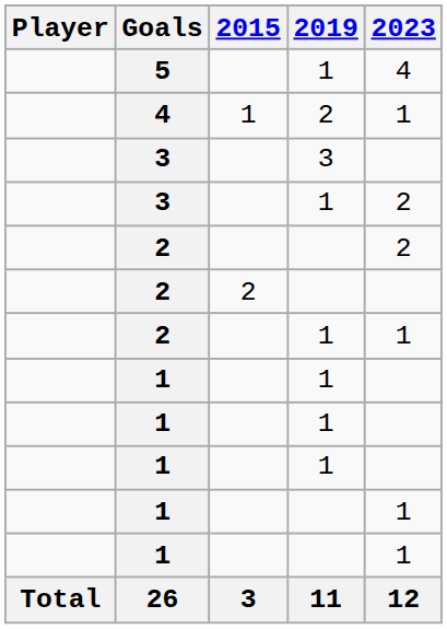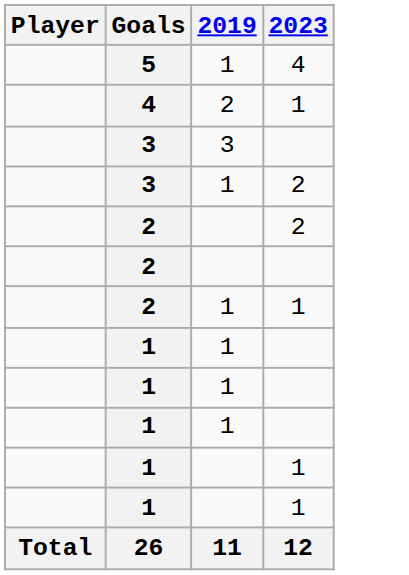 <table class="wikitable sortable" style="text-align:center;">
 <tr>
 <th>Player</th>
 <th>Goals</th>
-<th><a href='#'>2015</a></th>
 <th><a href='#'>2019</a></th>
 <th><a href='#'>2023</a></th>
 </tr>
 <tr>
 <td align="left"></td>
 <th>5</th>
-<td></td>
 <td>1</td>
 <td>4</td>
 </tr>
 <tr>
 <td align="left"></td>
 <th>4</th>
-<td>1</td>
 <td>2</td>
 <td>1</td>
 </tr>
 <tr>
 <td align="left"></td>
 <th>3</th>
-<td></td>
 <td>3</td>
 <td></td>
 </tr>
 <tr>
 <td align="left"></td>
 <th>3</th>
-<td></td>
 <td>1</td>
 <td>2</td>
 </tr>
 <tr>
 <td align="left"></td>
 <th>2</th>
 <td></td>
-<td></td>
 <td>2</td>
 </tr>
 <tr>
 <td align="left"></td>
 <th>2</th>
-<td>2</td>
 <td></td>
 <td></td>
 </tr>
 <tr>
 <td align="left"></td>
 <th>2</th>
-<td></td>
 <td>1</td>
 <td>1</td>
 </tr>
 <tr>
 <td align="left"></td>
 <th>1</th>
+<td>1</td>
 <td></td>
+</tr>
+<tr>
+<td align="left"></td>
+<th>1</th>
+<td>1</td>
+<td></td>
+</tr>
+<tr>
+<td align="left"></td>
+<th>1</th>
 <td>1</td>
 <td></td>
 </tr>
 <tr>
 <td align="left"></td>
 <th>1</th>
 <td></td>
 <td>1</td>
-<td></td>
 </tr>
 <tr>
 <td align="left"></td>
 <th>1</th>
 <td></td>
 <td>1</td>
-<td></td>
-</tr>
-<tr>
-<td align="left"></td>
-<th>1</th>
-<td></td>
-<td></td>
-<td>1</td>
-</tr>
-<tr>
-<td align="left"></td>
-<th>1</th>
-<td></td>
-<td></td>
-<td>1</td>
 </tr>
 <tr class="sortbottom">
 <th>Total</th>
 <th>26</th>
-<th>3</th>
 <th>11</th>
 <th>12</th>
 </tr>
 </table>
